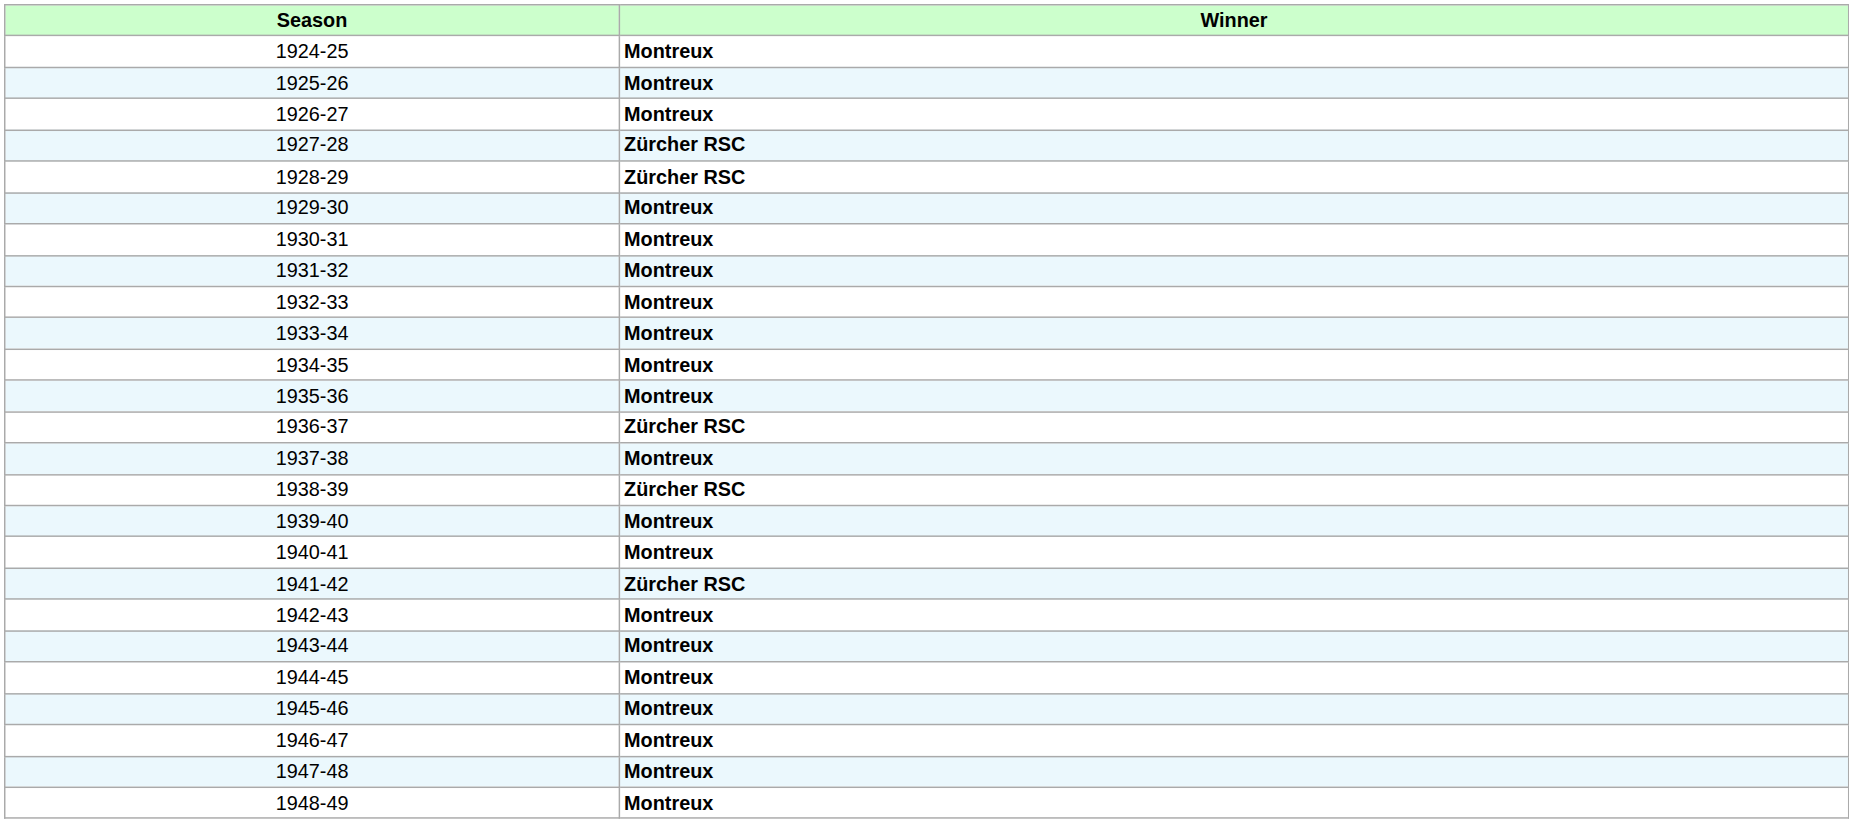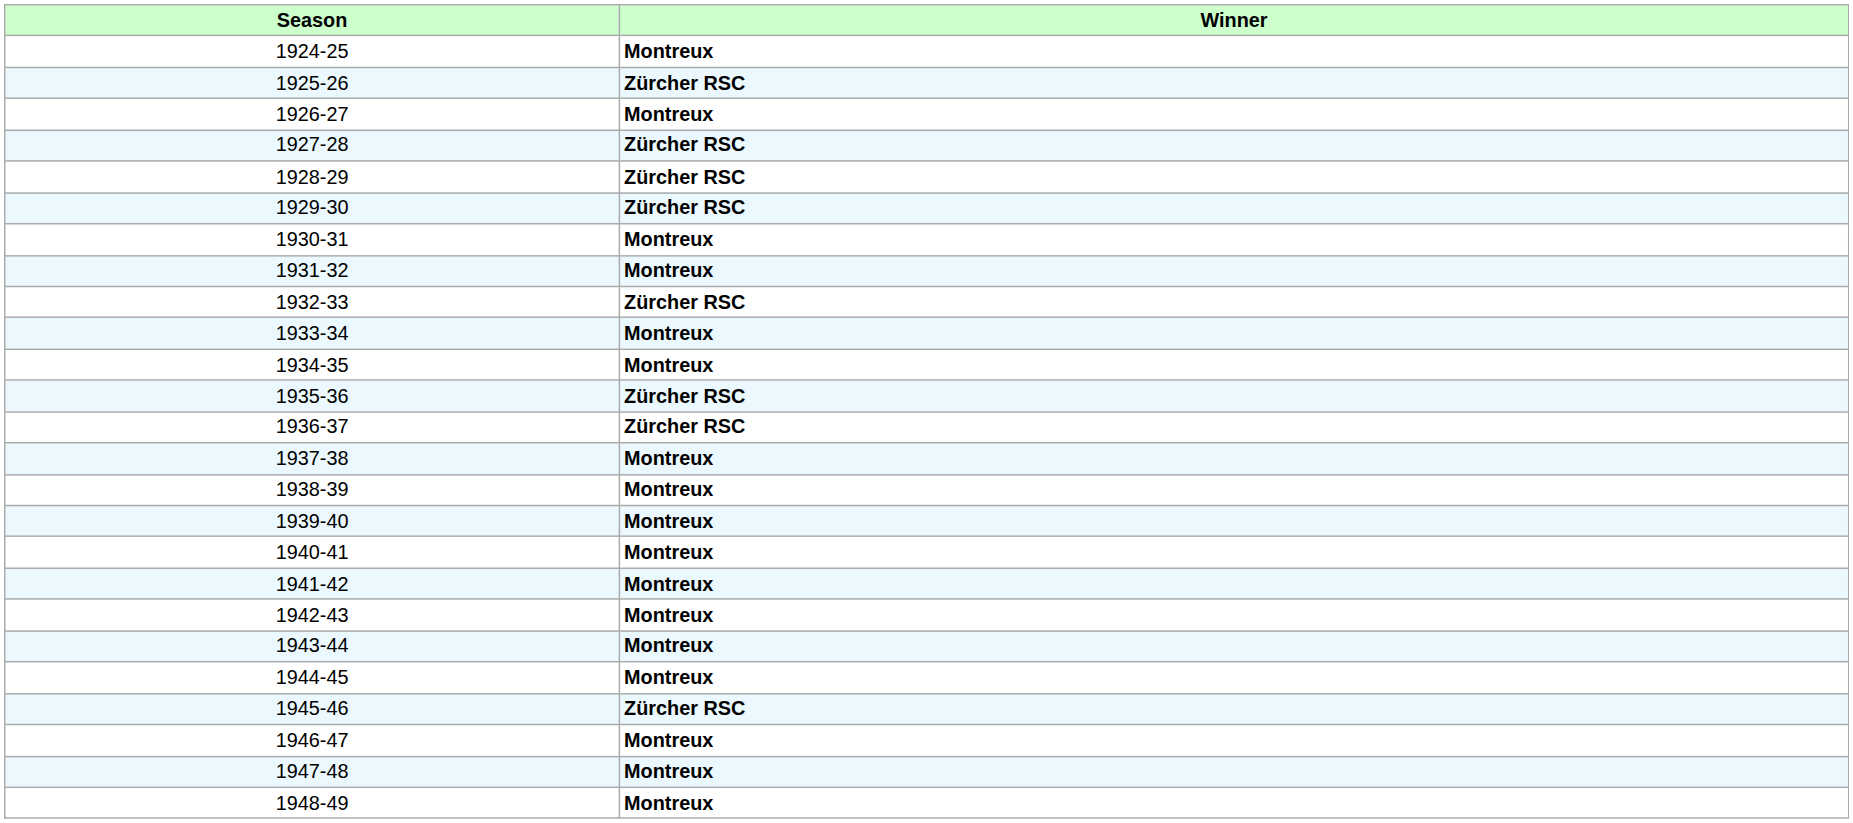 <table class="wikitable" style="font-size:85%; width:100%">
 <tr>
 <th width="33%" style="background:#ccffcc">Season</th>
 <th width="66%" style="background:#ccffcc">Winner</th>
 </tr>
 <tr bgcolor="#FFFFFF">
 <td align="center">1924-25</td>
 <td><strong> Montreux </strong></td>
 </tr>
 <tr bgcolor="#EBF8FD">
 <td align="center">1925-26</td>
-<td><strong> Montreux </strong></td>
+<td><strong> Zürcher RSC </strong></td>
 </tr>
 <tr bgcolor="#FFFFFF">
 <td align="center">1926-27</td>
 <td><strong> Montreux </strong></td>
 </tr>
 <tr bgcolor="#EBF8FD">
 <td align="center">1927-28</td>
 <td><strong> Zürcher RSC </strong></td>
 </tr>
 <tr bgcolor="#FFFFFF">
 <td align="center">1928-29</td>
 <td><strong> Zürcher RSC </strong></td>
 </tr>
 <tr bgcolor="#EBF8FD">
 <td align="center">1929-30</td>
-<td><strong> Montreux </strong></td>
+<td><strong> Zürcher RSC </strong></td>
 </tr>
 <tr bgcolor="#FFFFFF">
 <td align="center">1930-31</td>
 <td><strong> Montreux </strong></td>
 </tr>
 <tr bgcolor="#EBF8FD">
 <td align="center">1931-32</td>
 <td><strong> Montreux </strong></td>
 </tr>
 <tr bgcolor="#FFFFFF">
 <td align="center">1932-33</td>
-<td><strong> Montreux </strong></td>
+<td><strong> Zürcher RSC </strong></td>
 </tr>
 <tr bgcolor="#EBF8FD">
 <td align="center">1933-34</td>
 <td><strong> Montreux </strong></td>
 </tr>
 <tr bgcolor="#FFFFFF">
 <td align="center">1934-35</td>
 <td><strong> Montreux </strong></td>
 </tr>
 <tr bgcolor="#EBF8FD">
 <td align="center">1935-36</td>
-<td><strong> Montreux </strong></td>
+<td><strong> Zürcher RSC </strong></td>
 </tr>
 <tr bgcolor="#FFFFFF">
 <td align="center">1936-37</td>
 <td><strong> Zürcher RSC </strong></td>
 </tr>
 <tr bgcolor="#EBF8FD">
 <td align="center">1937-38</td>
 <td><strong> Montreux </strong></td>
 </tr>
 <tr bgcolor="#FFFFFF">
 <td align="center">1938-39</td>
-<td><strong> Zürcher RSC </strong></td>
+<td><strong> Montreux </strong></td>
 </tr>
 <tr bgcolor="#EBF8FD">
 <td align="center">1939-40</td>
 <td><strong> Montreux </strong></td>
 </tr>
 <tr bgcolor="#FFFFFF">
 <td align="center">1940-41</td>
 <td><strong> Montreux </strong></td>
 </tr>
 <tr bgcolor="#EBF8FD">
 <td align="center">1941-42</td>
-<td><strong> Zürcher RSC </strong></td>
+<td><strong> Montreux </strong></td>
 </tr>
 <tr bgcolor="#FFFFFF">
 <td align="center">1942-43</td>
 <td><strong> Montreux </strong></td>
 </tr>
 <tr bgcolor="#EBF8FD">
 <td align="center">1943-44</td>
 <td><strong> Montreux </strong></td>
 </tr>
 <tr bgcolor="#FFFFFF">
 <td align="center">1944-45</td>
 <td><strong> Montreux </strong></td>
 </tr>
 <tr bgcolor="#EBF8FD">
 <td align="center">1945-46</td>
-<td><strong> Montreux </strong></td>
+<td><strong> Zürcher RSC </strong></td>
 </tr>
 <tr bgcolor="#FFFFFF">
 <td align="center">1946-47</td>
 <td><strong> Montreux </strong></td>
 </tr>
 <tr bgcolor="#EBF8FD">
 <td align="center">1947-48</td>
 <td><strong> Montreux </strong></td>
 </tr>
 <tr bgcolor="#FFFFFF">
 <td align="center">1948-49</td>
 <td><strong> Montreux </strong></td>
 </tr>
 </table>
